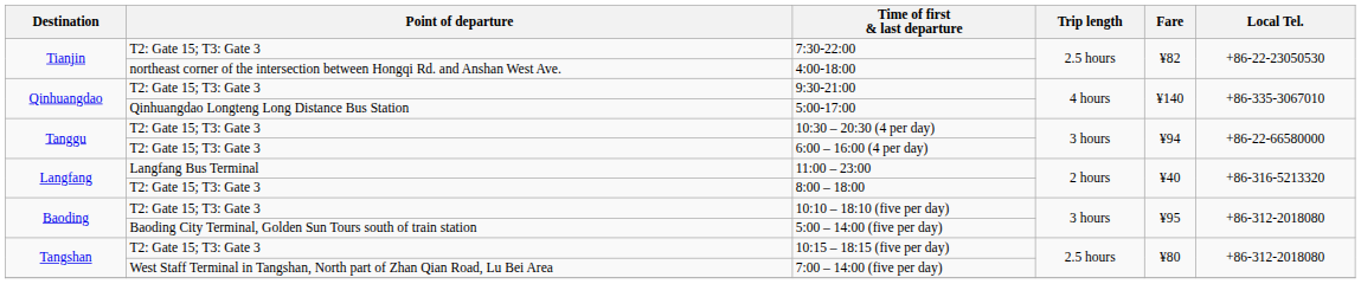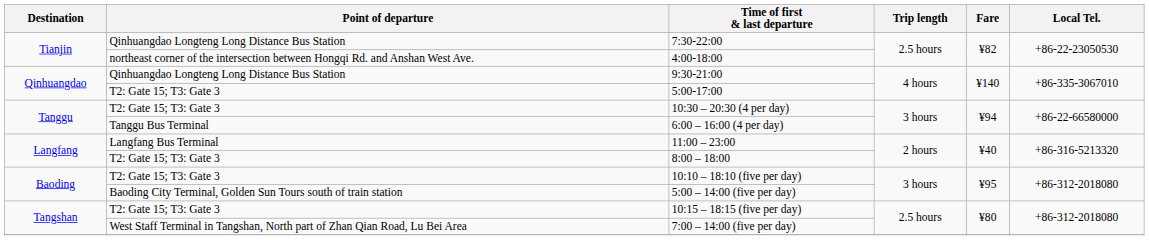 <table class ="wikitable" width="100%" style="line-height:1">
 <tr>
 <th>Destination</th>
 <th>Point of departure</th>
 <th>Time of first<br>& last departure</th>
 <th>Trip length</th>
 <th>Fare</th>
 <th>Local Tel.</th>
 </tr>
 <tr>
 <td style="text-align:center;" rowspan="2"><a href='#'>Tianjin</a></td>
-<td>T2: Gate 15; T3: Gate 3</td>
+<td>Qinhuangdao Longteng Long Distance Bus Station</td>
 <td>7:30-22:00</td>
 <td style="text-align:center;" rowspan="2">2.5 hours</td>
 <td style="text-align:center;" rowspan="2">¥82</td>
 <td style="text-align:center;" rowspan="2">+86-22-23050530</td>
 </tr>
 <tr>
 <td>northeast corner of the intersection between Hongqi Rd. and Anshan West Ave.</td>
 <td>4:00-18:00</td>
 </tr>
 <tr>
 <td style="text-align:center;" rowspan="2"><a href='#'>Qinhuangdao</a></td>
-<td>T2: Gate 15; T3: Gate 3</td>
+<td>Qinhuangdao Longteng Long Distance Bus Station</td>
 <td>9:30-21:00</td>
 <td style="text-align:center;" rowspan="2">4 hours</td>
 <td style="text-align:center;" rowspan="2">¥140</td>
 <td style="text-align:center;" rowspan="2">+86-335-3067010</td>
 </tr>
 <tr>
-<td>Qinhuangdao Longteng Long Distance Bus Station</td>
+<td>T2: Gate 15; T3: Gate 3</td>
 <td>5:00-17:00</td>
 </tr>
 <tr>
 <td style="text-align:center;" rowspan="2"><a href='#'>Tanggu</a></td>
 <td>T2: Gate 15; T3: Gate 3</td>
 <td>10:30 – 20:30 (4 per day)</td>
 <td style="text-align:center;" rowspan="2">3 hours</td>
 <td style="text-align:center;" rowspan="2">¥94</td>
 <td style="text-align:center;" rowspan="2">+86-22-66580000</td>
 </tr>
 <tr>
-<td>T2: Gate 15; T3: Gate 3</td>
+<td>Tanggu Bus Terminal</td>
 <td>6:00 – 16:00 (4 per day)</td>
 </tr>
 <tr>
 <td style="text-align:center;" rowspan="2"><a href='#'>Langfang</a></td>
 <td>Langfang Bus Terminal</td>
 <td>11:00 – 23:00</td>
 <td style="text-align:center;" rowspan="2">2 hours</td>
 <td style="text-align:center;" rowspan="2">¥40</td>
 <td style="text-align:center;" rowspan="2">+86-316-5213320</td>
 </tr>
 <tr>
 <td>T2: Gate 15; T3: Gate 3</td>
 <td>8:00 – 18:00</td>
 </tr>
 <tr>
 <td style="text-align:center;" rowspan="2"><a href='#'>Baoding</a></td>
 <td>T2: Gate 15; T3: Gate 3</td>
 <td>10:10 – 18:10 (five per day)</td>
 <td style="text-align:center;" rowspan="2">3 hours</td>
 <td style="text-align:center;" rowspan="2">¥95</td>
 <td style="text-align:center;" rowspan="2">+86-312-2018080</td>
 </tr>
 <tr>
 <td>Baoding City Terminal, Golden Sun Tours south of train station</td>
 <td>5:00 – 14:00 (five per day)</td>
 </tr>
 <tr>
 <td style="text-align:center;" rowspan="2"><a href='#'>Tangshan</a></td>
 <td>T2: Gate 15; T3: Gate 3</td>
 <td>10:15 – 18:15 (five per day)</td>
 <td style="text-align:center;" rowspan="2">2.5 hours</td>
 <td style="text-align:center;" rowspan="2">¥80</td>
 <td style="text-align:center;" rowspan="2">+86-312-2018080</td>
 </tr>
 <tr>
 <td>West Staff Terminal in Tangshan, North part of Zhan Qian Road, Lu Bei Area</td>
 <td>7:00 – 14:00 (five per day)</td>
 </tr>
 <tr>
 </tr>
 </table>
